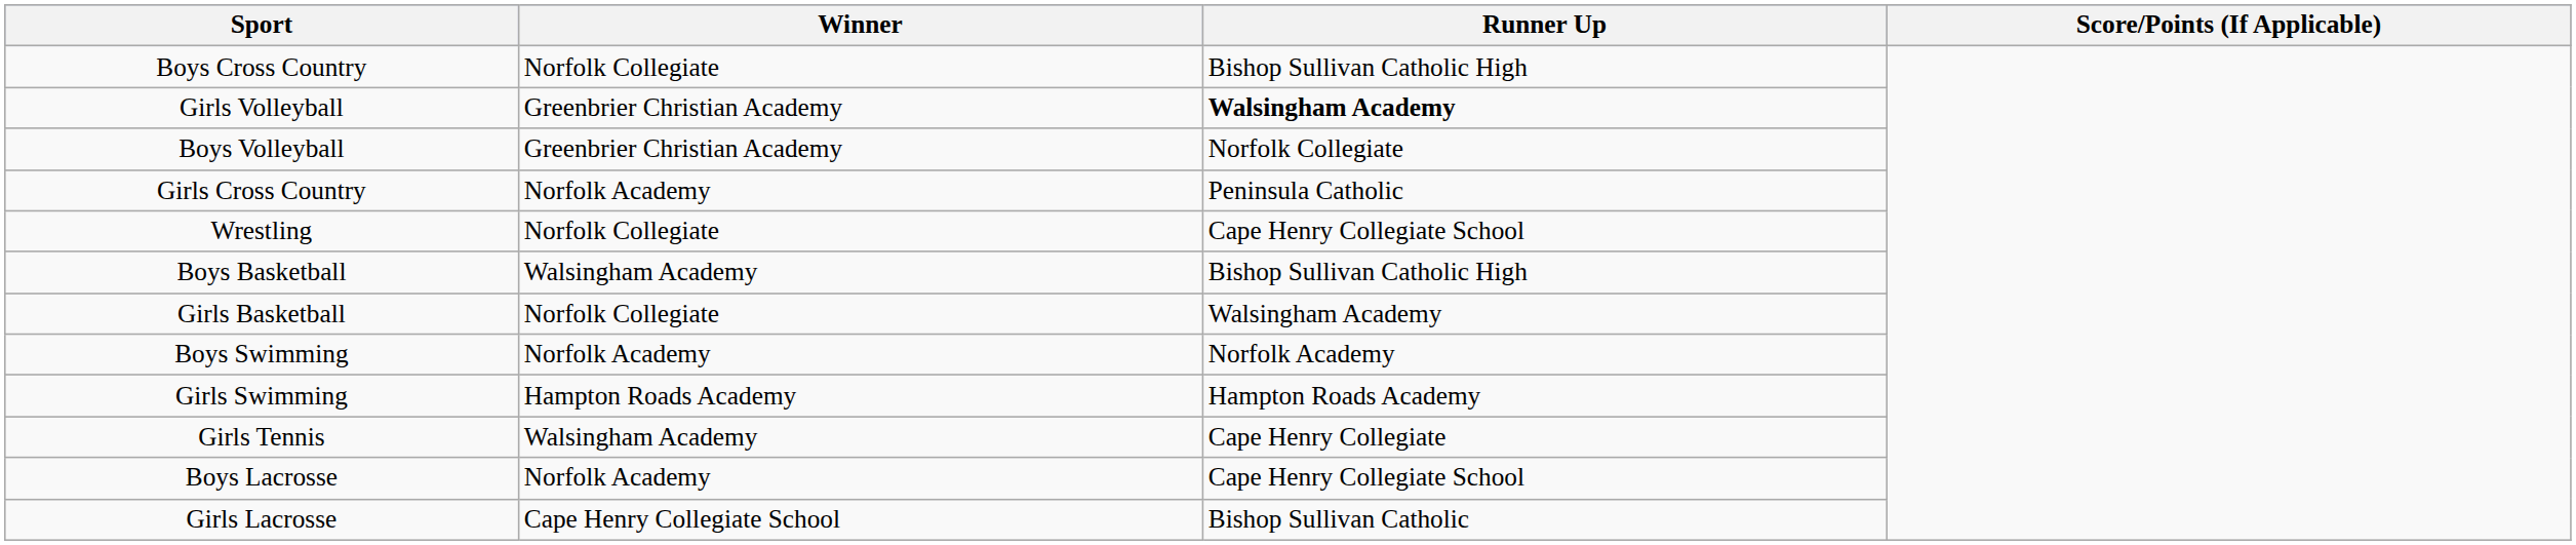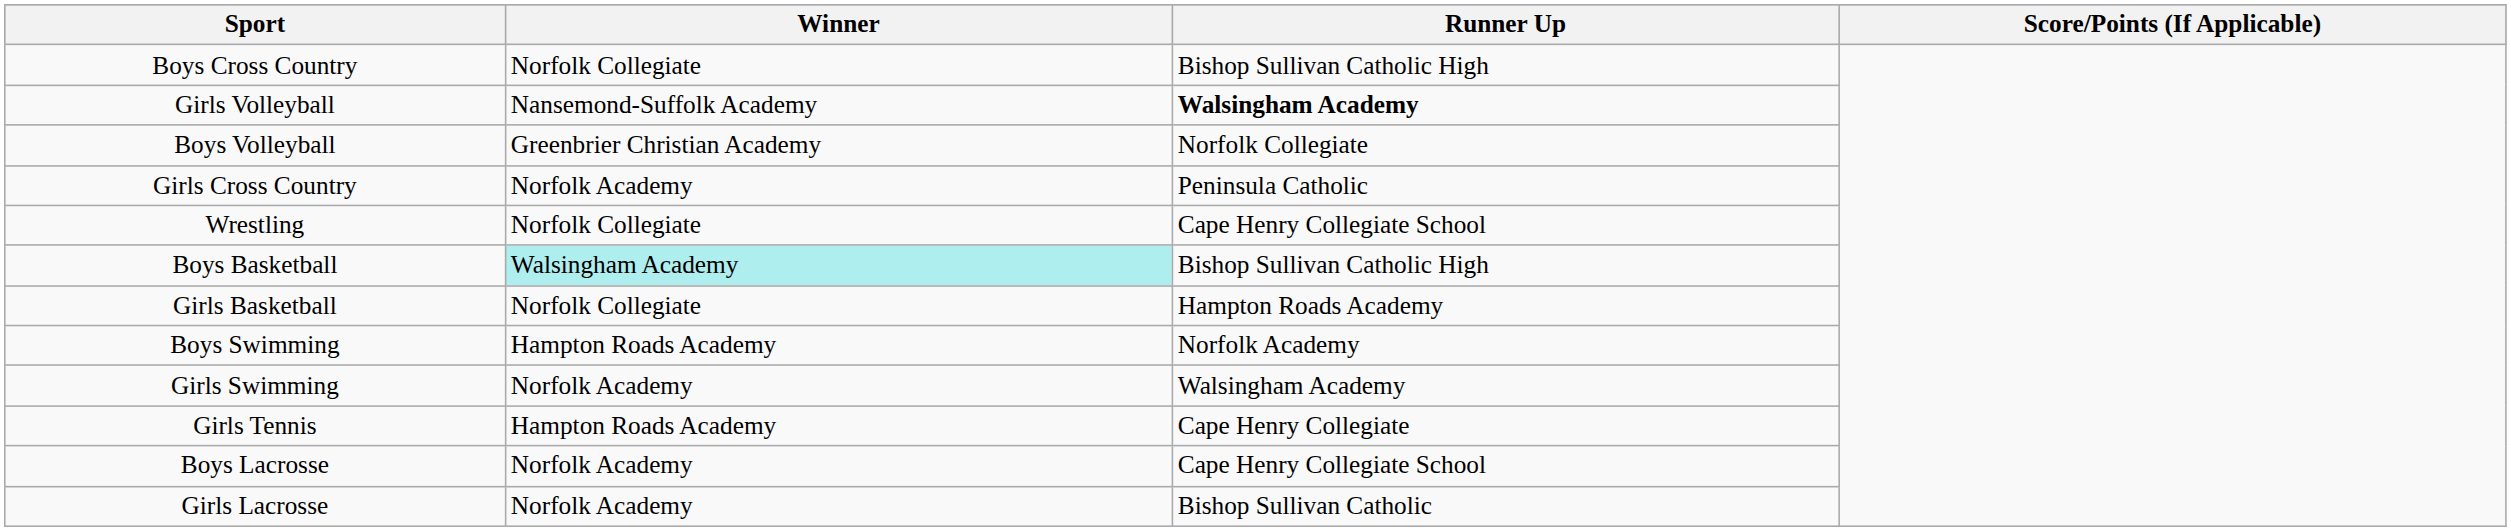 <table class="wikitable" style="width: 100%">
 <tr style="background:#A8BDEC;">
 <th width=15%>Sport</th>
 <th width=20%>Winner</th>
 <th width=20%>Runner Up</th>
 <th width=20%>Score/Points (If Applicable)</th>
 </tr>
 <tr>
 <td align=center>Boys Cross Country</td>
 <td>Norfolk Collegiate</td>
 <td>Bishop Sullivan Catholic High</td>
 </tr>
 <tr>
 <td align=center>Girls Volleyball</td>
-<td>Greenbrier Christian Academy</td>
+<td>Nansemond-Suffolk Academy</td>
 <td><strong>Walsingham Academy</strong></td>
 </tr>
 <tr>
 <td align=center>Boys Volleyball</td>
 <td>Greenbrier Christian Academy</td>
 <td>Norfolk Collegiate</td>
 </tr>
 <tr>
 <td align=center>Girls Cross Country</td>
 <td>Norfolk Academy</td>
 <td>Peninsula Catholic</td>
 </tr>
 <tr>
 <td align=center>Wrestling</td>
 <td>Norfolk Collegiate</td>
 <td>Cape Henry Collegiate School</td>
 </tr>
 <tr>
 <td align=center>Boys Basketball</td>
-<td>Walsingham Academy</td>
+<td style="background: paleturquoise;">Walsingham Academy</td>
 <td>Bishop Sullivan Catholic High</td>
 </tr>
 <tr>
 <td align=center>Girls Basketball</td>
 <td>Norfolk Collegiate</td>
-<td>Walsingham Academy</td>
+<td>Hampton Roads Academy</td>
 </tr>
 <tr>
 <td align=center>Boys Swimming</td>
-<td>Norfolk Academy</td>
+<td>Hampton Roads Academy</td>
 <td>Norfolk Academy</td>
 </tr>
 <tr>
 <td align=center>Girls Swimming</td>
-<td>Hampton Roads Academy</td>
-<td>Hampton Roads Academy</td>
+<td>Norfolk Academy</td>
+<td>Walsingham Academy</td>
 </tr>
 <tr>
 <td align=center>Girls Tennis</td>
-<td>Walsingham Academy</td>
+<td>Hampton Roads Academy</td>
 <td>Cape Henry Collegiate</td>
 </tr>
 <tr>
 <td align=center>Boys Lacrosse</td>
 <td>Norfolk Academy</td>
 <td>Cape Henry Collegiate School</td>
 </tr>
 <tr>
 <td align=center>Girls Lacrosse</td>
-<td>Cape Henry Collegiate School</td>
+<td>Norfolk Academy</td>
 <td>Bishop Sullivan Catholic</td>
 </tr>
 </table>
